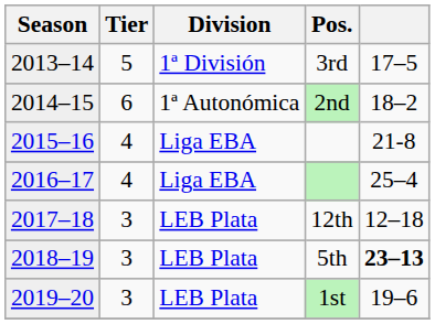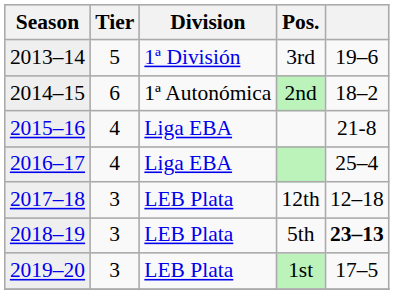 <table class="wikitable" style="font-size:85%; text-align:center">
 <tr>
 <th>Season</th>
 <th>Tier</th>
 <th>Division</th>
 <th>Pos.</th>
 <th></th>
 </tr>
 <tr>
 <td bgcolor=#efefef>2013–14</td>
 <td>5</td>
 <td align=left><a href='#'>1ª División</a></td>
 <td>3rd</td>
-<td>17–5</td>
+<td>19–6</td>
 </tr>
 <tr>
 <td bgcolor=#efefef>2014–15</td>
 <td>6</td>
 <td align=left>1ª Autonómica</td>
 <td bgcolor=#BBF3BB>2nd</td>
 <td>18–2</td>
 </tr>
 <tr>
 <td bgcolor=#efefef><a href='#'>2015–16</a></td>
 <td>4</td>
 <td align=left><a href='#'>Liga EBA</a></td>
 <td></td>
 <td>21-8</td>
 </tr>
 <tr>
 <td bgcolor=#efefef><a href='#'>2016–17</a></td>
 <td>4</td>
 <td align=left><a href='#'>Liga EBA</a></td>
 <td bgcolor=#BBF3BB></td>
 <td>25–4</td>
 </tr>
 <tr>
 <td bgcolor=#efefef><a href='#'>2017–18</a></td>
 <td>3</td>
 <td align=left><a href='#'>LEB Plata</a></td>
 <td>12th</td>
 <td>12–18</td>
 </tr>
 <tr>
 <td bgcolor=#efefef><a href='#'>2018–19</a></td>
 <td>3</td>
 <td align=left><a href='#'>LEB Plata</a></td>
 <td>5th</td>
 <td><strong>23–13</strong></td>
 </tr>
 <tr>
 <td bgcolor=#efefef><a href='#'>2019–20</a></td>
 <td>3</td>
 <td align=left><a href='#'>LEB Plata</a></td>
 <td bgcolor=BBF3BB>1st</td>
-<td>19–6</td>
+<td>17–5</td>
 </tr>
 <tr>
 </tr>
 </table>
